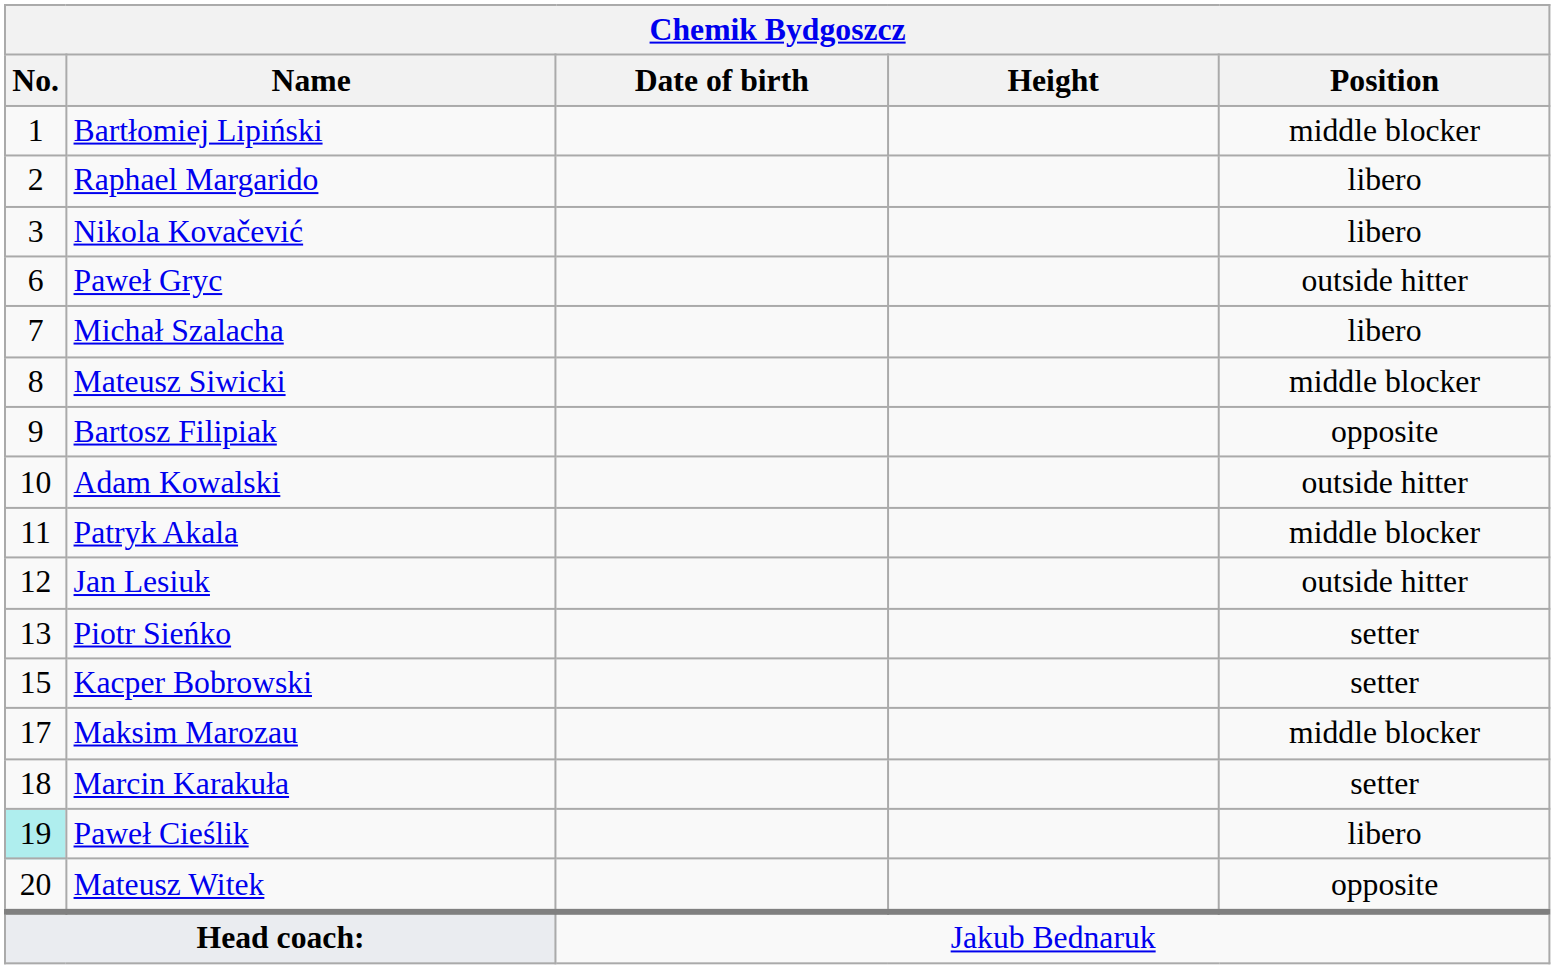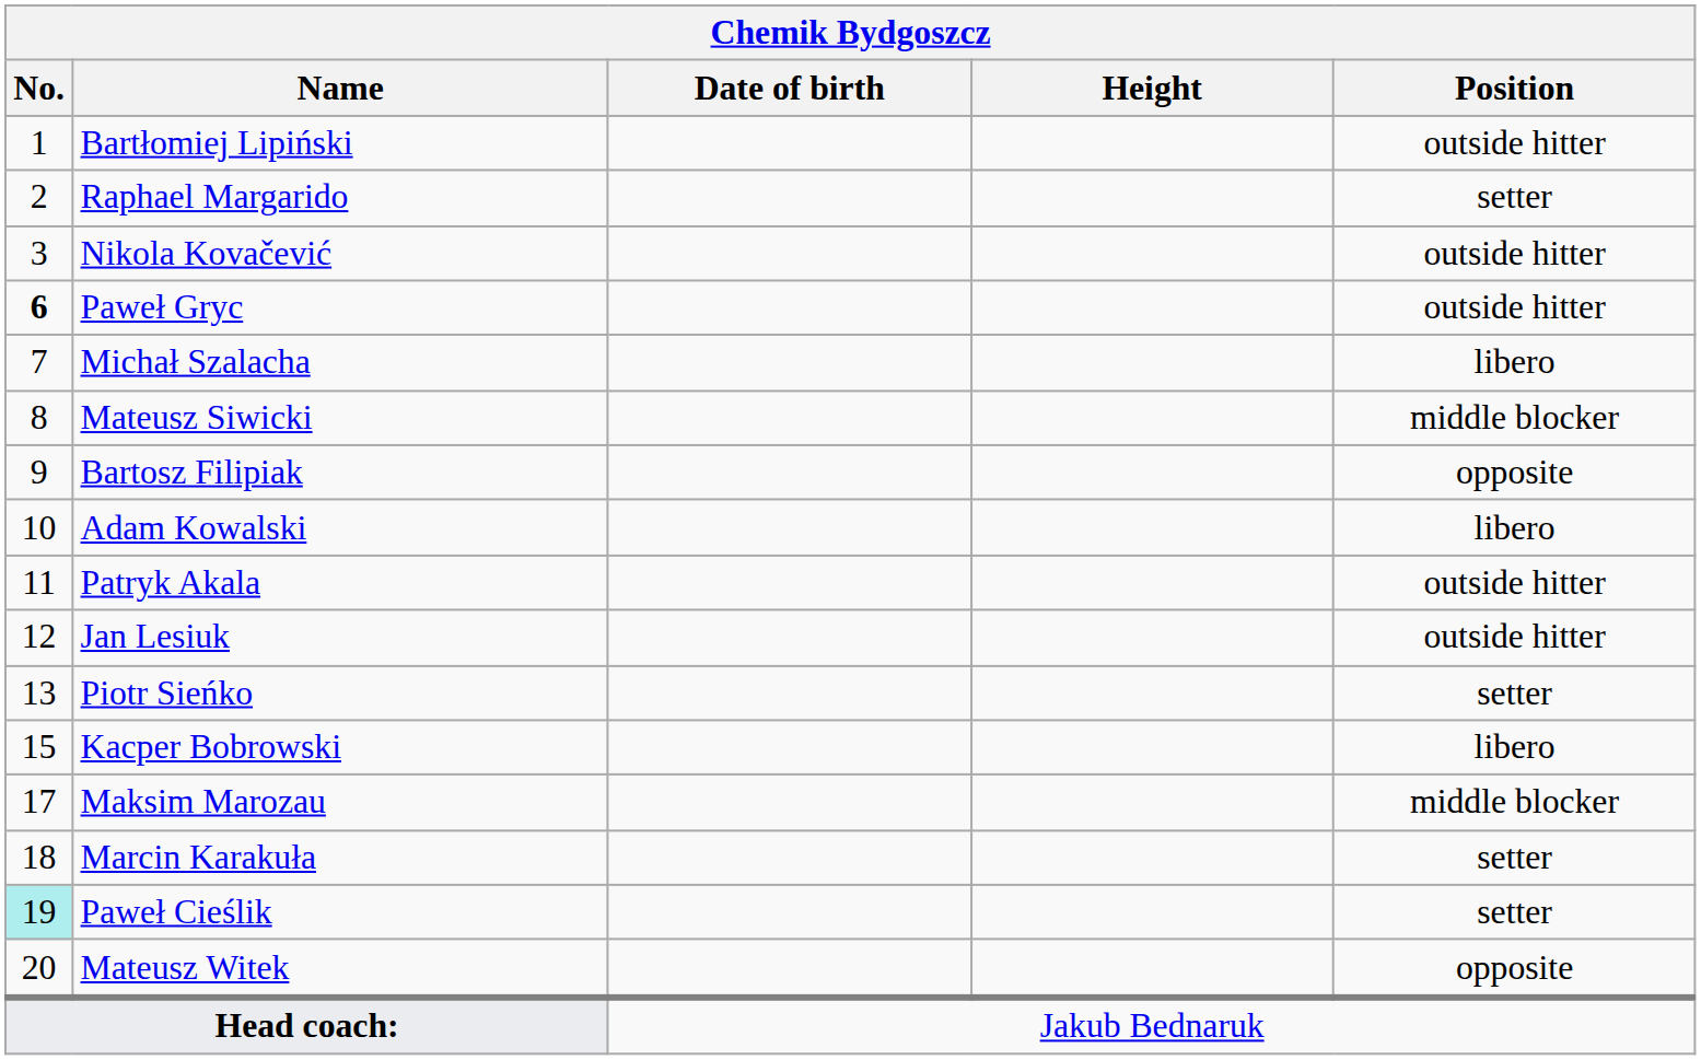 <table class="wikitable collapsible collapsed" style="font-size:100%; text-align:center">
 <tr>
 <th colspan=5 style="width:30em"><a href='#'>Chemik Bydgoszcz</a></th>
 </tr>
 <tr>
 <th>No.</th>
 <th style="width:15em">Name</th>
 <th style="width:10em">Date of birth</th>
 <th style="width:10em">Height</th>
 <th style="width:10em">Position</th>
 </tr>
 <tr>
 <td>1</td>
 <td align=left> <a href='#'>Bartłomiej Lipiński</a></td>
 <td align=right></td>
 <td></td>
-<td>middle blocker</td>
+<td>outside hitter</td>
 </tr>
 <tr>
 <td>2</td>
 <td align=left> <a href='#'>Raphael Margarido</a></td>
 <td align=right></td>
 <td></td>
-<td>libero</td>
+<td>setter</td>
 </tr>
 <tr>
 <td>3</td>
 <td align=left> <a href='#'>Nikola Kovačević</a></td>
 <td align=right></td>
 <td></td>
-<td>libero</td>
+<td>outside hitter</td>
 </tr>
 <tr>
-<td>6</td>
+<td><strong>6</strong></td>
 <td align=left> <a href='#'>Paweł Gryc</a></td>
 <td align=right></td>
 <td></td>
 <td>outside hitter</td>
 </tr>
 <tr>
 <td>7</td>
 <td align=left> <a href='#'>Michał Szalacha</a></td>
 <td align=right></td>
 <td></td>
 <td>libero</td>
 </tr>
 <tr>
 <td>8</td>
 <td align=left> <a href='#'>Mateusz Siwicki</a></td>
 <td align=right></td>
 <td></td>
 <td>middle blocker</td>
 </tr>
 <tr>
 <td>9</td>
 <td align=left> <a href='#'>Bartosz Filipiak</a></td>
 <td align=right></td>
 <td></td>
 <td>opposite</td>
 </tr>
 <tr>
 <td>10</td>
 <td align=left> <a href='#'>Adam Kowalski</a></td>
 <td align=right></td>
 <td></td>
-<td>outside hitter</td>
+<td>libero</td>
 </tr>
 <tr>
 <td>11</td>
 <td align=left> <a href='#'>Patryk Akala</a></td>
 <td align=right></td>
 <td></td>
-<td>middle blocker</td>
+<td>outside hitter</td>
 </tr>
 <tr>
 <td>12</td>
 <td align=left> <a href='#'>Jan Lesiuk</a></td>
 <td align=right></td>
 <td></td>
 <td>outside hitter</td>
 </tr>
 <tr>
 <td>13</td>
 <td align=left> <a href='#'>Piotr Sieńko</a></td>
 <td align=right></td>
 <td></td>
 <td>setter</td>
 </tr>
 <tr>
 <td>15</td>
 <td align=left> <a href='#'>Kacper Bobrowski</a></td>
 <td align=right></td>
 <td></td>
-<td>setter</td>
+<td>libero</td>
 </tr>
 <tr>
 <td>17</td>
 <td align=left> <a href='#'>Maksim Marozau</a></td>
 <td align=right></td>
 <td></td>
 <td>middle blocker</td>
 </tr>
 <tr>
 <td>18</td>
 <td align=left> <a href='#'>Marcin Karakuła</a></td>
 <td align=right></td>
 <td></td>
 <td>setter</td>
 </tr>
 <tr>
 <td style="background: paleturquoise;">19</td>
 <td align=left> <a href='#'>Paweł Cieślik</a></td>
 <td align=right></td>
 <td></td>
-<td>libero</td>
+<td>setter</td>
 </tr>
 <tr>
 <td>20</td>
 <td align=left> <a href='#'>Mateusz Witek</a></td>
 <td align=right></td>
 <td></td>
 <td>opposite</td>
 </tr>
 <tr style="border-top: 3px solid grey">
 <td colspan=2 style="background:#EAECF0"><strong>Head coach:</strong></td>
 <td colspan=3> <a href='#'>Jakub Bednaruk</a></td>
 </tr>
 </table>
